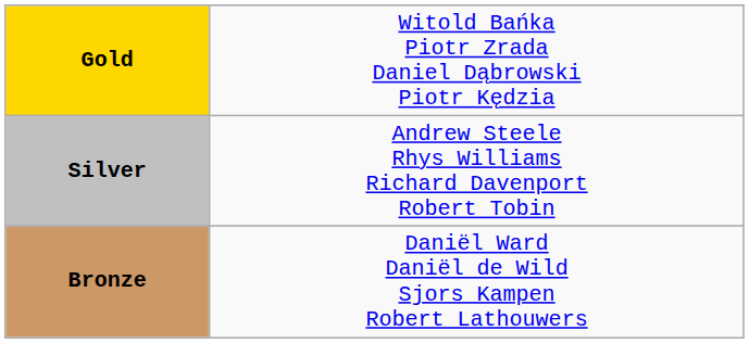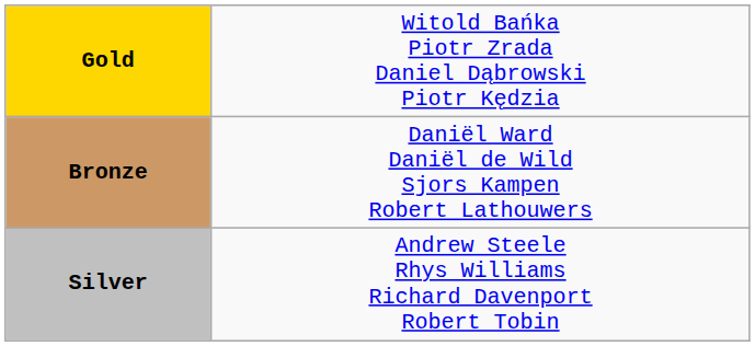 <table class="wikitable" style="text-align:center; " width="35%">
 <tr>
 <td bgcolor="gold"><strong>Gold</strong></td>
 <td><a href='#'>Witold Bańka</a><br><a href='#'>Piotr Zrada</a><br><a href='#'>Daniel Dąbrowski</a><br><a href='#'>Piotr Kędzia</a><br>  <small><em></em></small></td>
 </tr>
 <tr>
+<td bgcolor="CC9966"><strong>Bronze</strong></td>
+<td><a href='#'>Daniël Ward</a><br><a href='#'>Daniël de Wild</a><br><a href='#'>Sjors Kampen</a><br><a href='#'>Robert Lathouwers</a><br>  <small><em></em></small></td>
+</tr>
+<tr>
 <td bgcolor="silver"><strong>Silver</strong></td>
 <td><a href='#'>Andrew Steele</a><br><a href='#'>Rhys Williams</a><br><a href='#'>Richard Davenport</a><br><a href='#'>Robert Tobin</a><br>  <small><em></em></small></td>
 </tr>
-<tr>
-<td bgcolor="CC9966"><strong>Bronze</strong></td>
-<td><a href='#'>Daniël Ward</a><br><a href='#'>Daniël de Wild</a><br><a href='#'>Sjors Kampen</a><br><a href='#'>Robert Lathouwers</a><br>  <small><em></em></small></td>
-</tr>
 </table>
